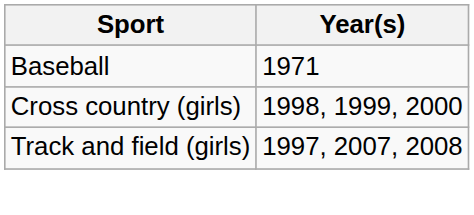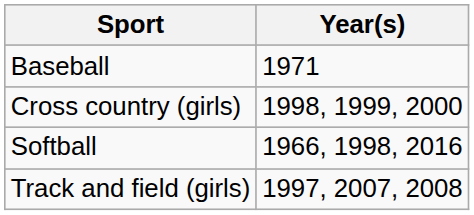 <table class="wikitable">
 <tr>
 <th>Sport</th>
 <th>Year(s)</th>
 </tr>
 <tr>
 <td>Baseball</td>
 <td>1971</td>
 </tr>
 <tr>
 <td>Cross country (girls)</td>
 <td>1998, 1999, 2000</td>
 </tr>
 <tr>
+<td>Softball</td>
+<td>1966, 1998, 2016</td>
+</tr>
+<tr>
 <td>Track and field (girls)</td>
 <td>1997, 2007, 2008</td>
 </tr>
 </table>
